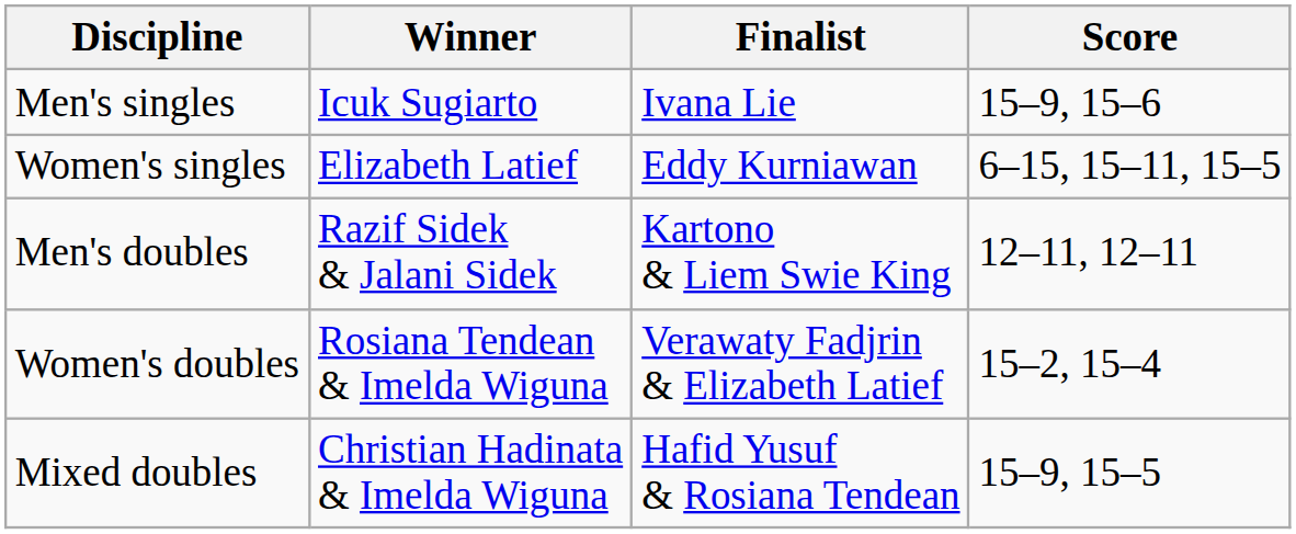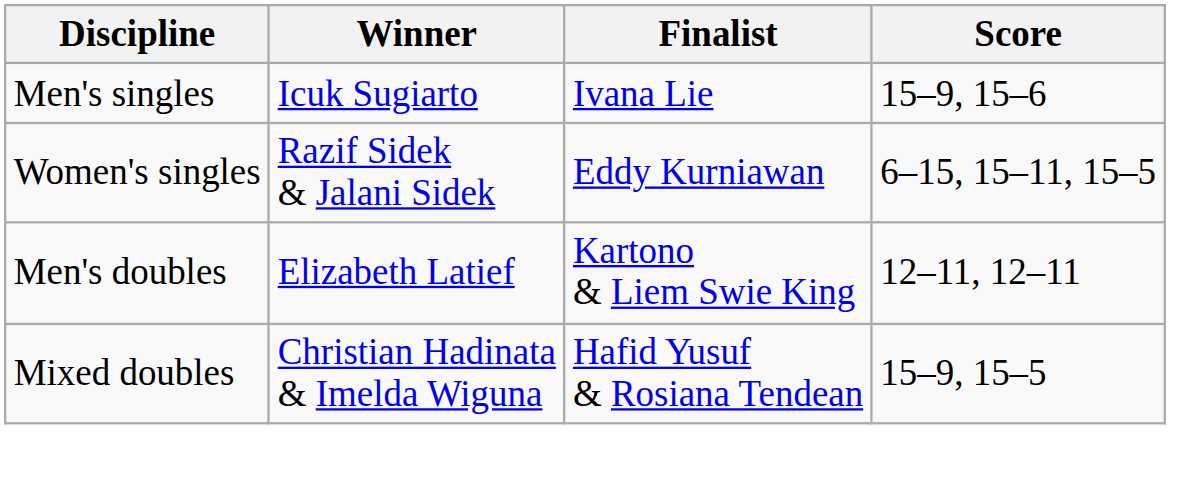 <table class=wikitable>
 <tr>
 <th>Discipline</th>
 <th>Winner</th>
 <th>Finalist</th>
 <th>Score</th>
 </tr>
 <tr>
 <td>Men's singles</td>
 <td> <a href='#'>Icuk Sugiarto</a></td>
 <td> <a href='#'>Ivana Lie</a></td>
 <td>15–9, 15–6</td>
 </tr>
 <tr>
 <td>Women's singles</td>
-<td> <a href='#'>Elizabeth Latief</a></td>
+<td> <a href='#'>Razif Sidek</a><br> & <a href='#'>Jalani Sidek</a></td>
 <td> <a href='#'>Eddy Kurniawan</a></td>
 <td>6–15, 15–11, 15–5</td>
 </tr>
 <tr>
 <td>Men's doubles</td>
-<td> <a href='#'>Razif Sidek</a><br> & <a href='#'>Jalani Sidek</a></td>
+<td> <a href='#'>Elizabeth Latief</a></td>
 <td> <a href='#'>Kartono</a><br> & <a href='#'>Liem Swie King</a></td>
 <td>12–11, 12–11</td>
-</tr>
-<tr>
-<td>Women's doubles</td>
-<td> <a href='#'>Rosiana Tendean</a><br> & <a href='#'>Imelda Wiguna</a></td>
-<td> <a href='#'>Verawaty Fadjrin</a><br> & <a href='#'>Elizabeth Latief</a></td>
-<td>15–2, 15–4</td>
 </tr>
 <tr>
 <td>Mixed doubles</td>
 <td> <a href='#'>Christian Hadinata</a><br> & <a href='#'>Imelda Wiguna</a></td>
 <td> <a href='#'>Hafid Yusuf</a><br> & <a href='#'>Rosiana Tendean</a></td>
 <td>15–9, 15–5</td>
 </tr>
 </table>
